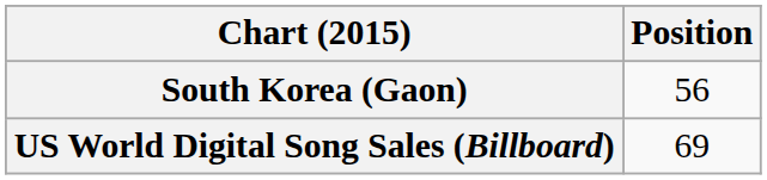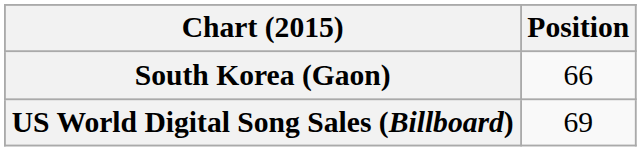 <table class="wikitable sortable plainrowheaders" style="text-align:center">
 <tr>
 <th scope="col">Chart (2015)</th>
 <th scope="col">Position</th>
 </tr>
 <tr>
 <th scope="row">South Korea (Gaon)</th>
-<td>56</td>
+<td>66</td>
 </tr>
 <tr>
 <th scope="row">US World Digital Song Sales (<em>Billboard</em>)</th>
 <td>69</td>
 </tr>
 </table>
